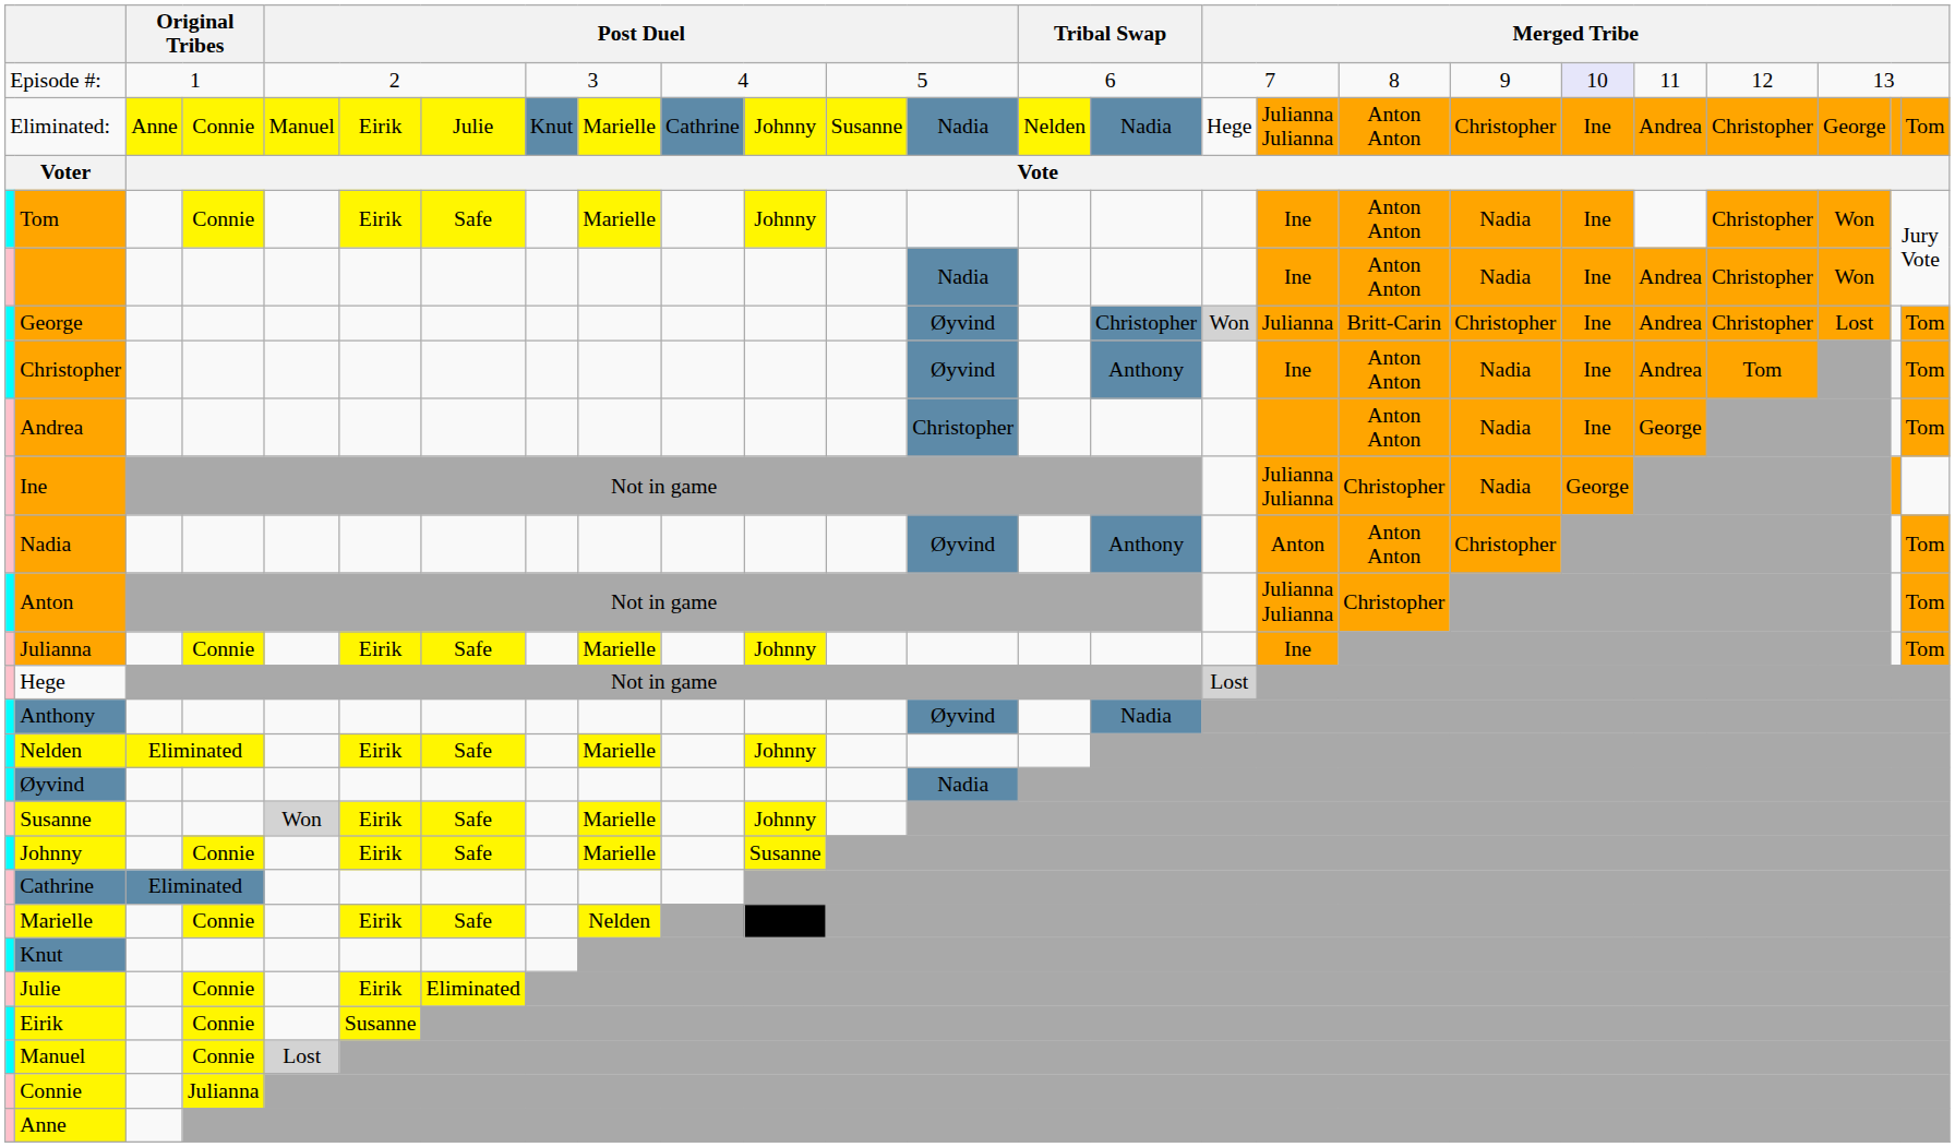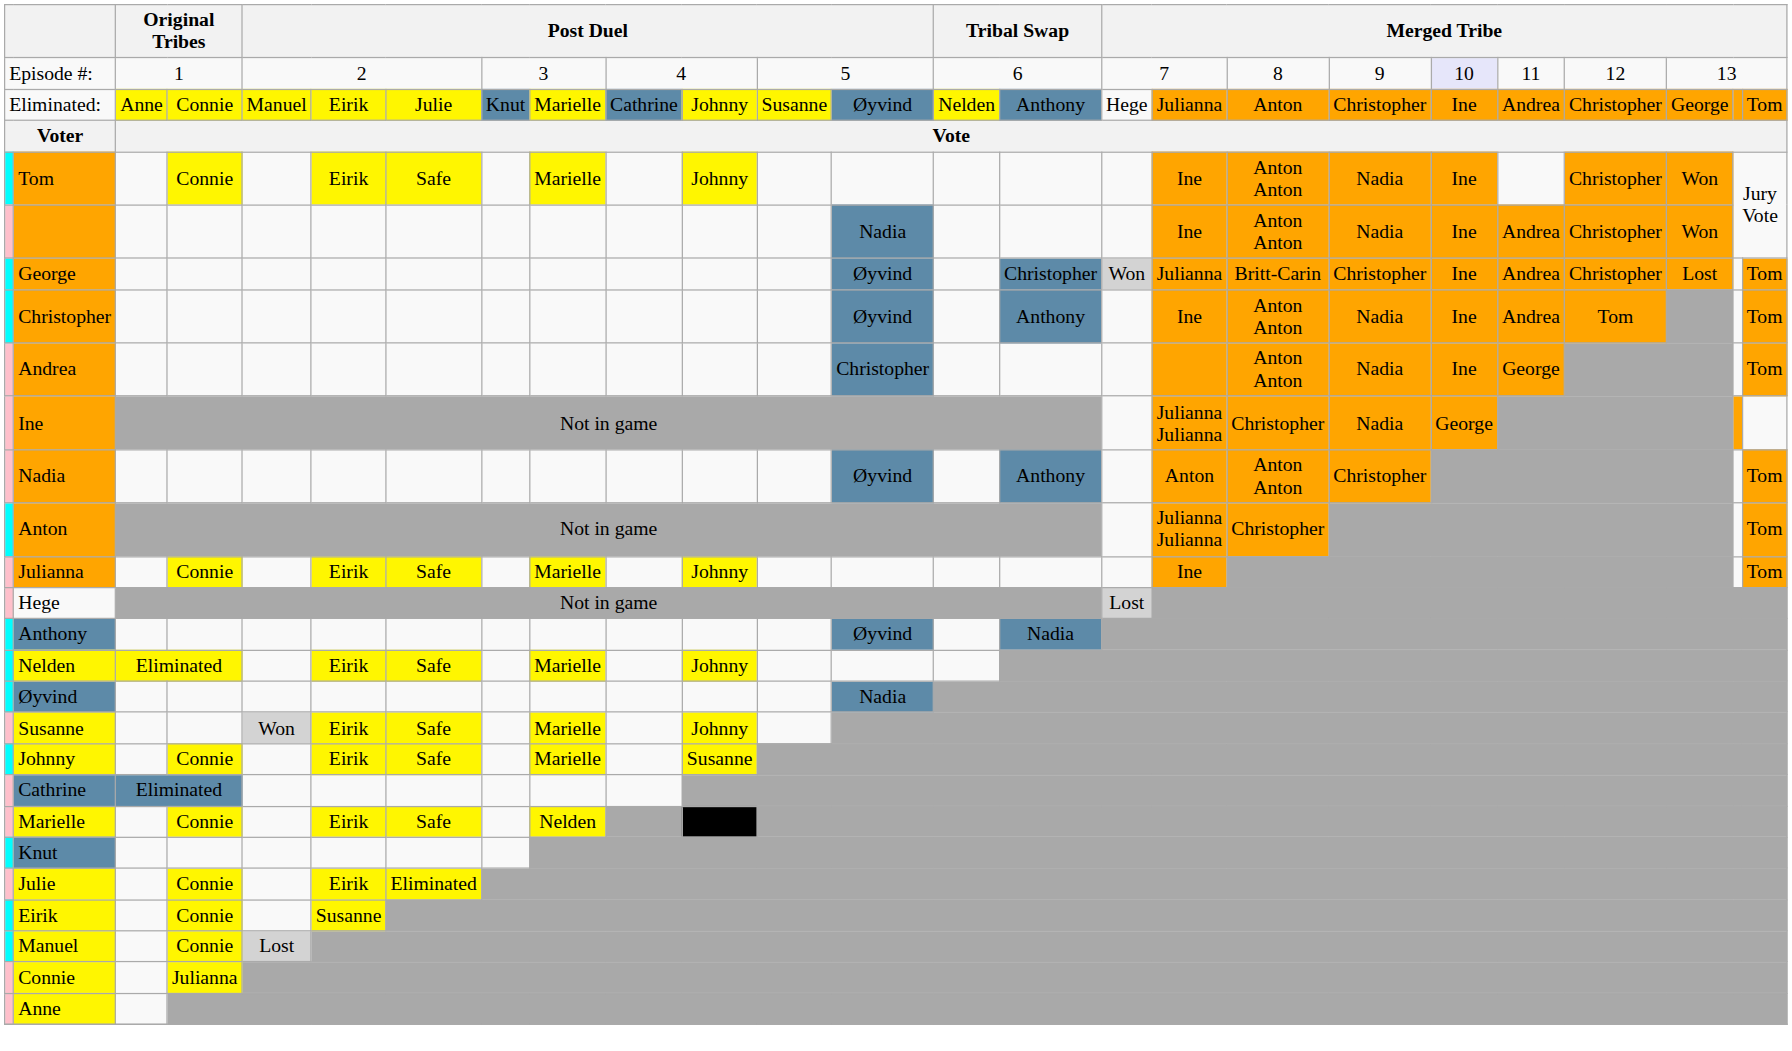 <table class="wikitable" style="text-align:center">
 <tr>
 <th colspan=2></th>
 <th colspan=2>Original Tribes</th>
 <th colspan=9>Post Duel</th>
 <th colspan=2>Tribal Swap</th>
 <th colspan=10>Merged Tribe</th>
 </tr>
 <tr>
 <td colspan=2 align="left">Episode #:</td>
 <td colspan=2>1</td>
 <td colspan=3>2</td>
 <td colspan=2>3</td>
 <td colspan=2>4</td>
 <td colspan=2>5</td>
 <td colspan=2>6</td>
 <td colspan=2>7</td>
 <td>8</td>
 <td>9</td>
 <td style="background: lavender;">10</td>
 <td>11</td>
 <td colspan=1>12</td>
 <td colspan=3>13</td>
 </tr>
 <tr>
 <td colspan=2 align="left">Eliminated:</td>
 <td bgcolor="#FFF600">Anne<br></td>
 <td bgcolor="#FFF600">Connie<br></td>
 <td bgcolor="#FFF600">Manuel<br></td>
 <td bgcolor="#FFF600">Eirik<br></td>
 <td bgcolor="#FFF600">Julie<br></td>
 <td bgcolor="#5D8AA8">Knut<br></td>
 <td bgcolor="#FFF600">Marielle<br></td>
 <td bgcolor="#5D8AA8">Cathrine<br></td>
 <td bgcolor="#FFF600">Johnny<br></td>
 <td bgcolor="#FFF600">Susanne<br></td>
-<td bgcolor="#5D8AA8">Nadia</td>
+<td bgcolor="#5D8AA8">Øyvind<br></td>
 <td bgcolor="#FFF600">Nelden<br></td>
-<td bgcolor="#5D8AA8">Nadia</td>
+<td bgcolor="#5D8AA8">Anthony<br></td>
 <td>Hege<br></td>
-<td bgcolor="orange">Julianna<br>Julianna</td>
-<td bgcolor="orange">Anton<br>Anton</td>
+<td bgcolor="orange">Julianna<br></td>
+<td bgcolor="orange">Anton<br></td>
 <td bgcolor="orange">Christopher</td>
 <td bgcolor="orange">Ine<br></td>
 <td bgcolor="orange">Andrea<br></td>
 <td bgcolor="orange">Christopher<br></td>
 <td bgcolor="orange">George<br></td>
 <td bgcolor="orange"><br></td>
 <td bgcolor="orange">Tom<br></td>
 </tr>
 <tr>
 <th colspan=2>Voter</th>
 <th colspan=23>Vote</th>
 </tr>
 <tr>
 <td style="background:cyan"></td>
 <td align="left" bgcolor="orange">Tom</td>
 <td></td>
 <td bgcolor="#FFF600">Connie</td>
 <td></td>
 <td bgcolor="#FFF600">Eirik</td>
 <td bgcolor="#FFF600">Safe</td>
 <td></td>
 <td bgcolor="#FFF600">Marielle</td>
 <td></td>
 <td bgcolor="#FFF600">Johnny</td>
 <td></td>
 <td></td>
 <td></td>
 <td></td>
 <td></td>
 <td bgcolor="orange">Ine</td>
 <td bgcolor="orange">Anton<br>Anton</td>
 <td bgcolor="orange">Nadia</td>
 <td bgcolor="orange">Ine</td>
 <td></td>
 <td bgcolor="orange">Christopher</td>
 <td bgcolor="orange">Won</td>
 <td colspan=2 rowspan=2>Jury Vote</td>
 </tr>
 <tr>
 <td style="background:pink"></td>
 <td align="left" bgcolor="orange"></td>
 <td></td>
 <td></td>
 <td></td>
 <td></td>
 <td></td>
 <td></td>
 <td></td>
 <td></td>
 <td></td>
 <td></td>
 <td bgcolor="#5D8AA8">Nadia</td>
 <td></td>
 <td></td>
 <td></td>
 <td bgcolor="orange">Ine</td>
 <td bgcolor="orange">Anton<br>Anton</td>
 <td bgcolor="orange">Nadia</td>
 <td bgcolor="orange">Ine</td>
 <td bgcolor="orange">Andrea</td>
 <td bgcolor="orange">Christopher</td>
 <td bgcolor="orange">Won</td>
 </tr>
 <tr>
 <td style="background:cyan"></td>
 <td align="left" bgcolor="orange">George</td>
 <td></td>
 <td></td>
 <td></td>
 <td></td>
 <td></td>
 <td></td>
 <td></td>
 <td></td>
 <td></td>
 <td></td>
 <td bgcolor="#5D8AA8">Øyvind</td>
 <td></td>
 <td bgcolor="#5D8AA8">Christopher</td>
 <td bgcolor="lightgray">Won</td>
 <td bgcolor="orange">Julianna</td>
 <td bgcolor="orange">Britt-Carin</td>
 <td bgcolor="orange">Christopher</td>
 <td bgcolor="orange">Ine</td>
 <td bgcolor="orange">Andrea</td>
 <td bgcolor="orange">Christopher</td>
 <td bgcolor="orange">Lost</td>
 <td></td>
 <td bgcolor="orange">Tom</td>
 </tr>
 <tr>
 <td style="background:cyan"></td>
 <td align="left" bgcolor="orange">Christopher</td>
 <td></td>
 <td></td>
 <td></td>
 <td></td>
 <td></td>
 <td></td>
 <td></td>
 <td></td>
 <td></td>
 <td></td>
 <td bgcolor="#5D8AA8">Øyvind</td>
 <td></td>
 <td bgcolor="#5D8AA8">Anthony</td>
 <td></td>
 <td bgcolor="orange">Ine</td>
 <td bgcolor="orange">Anton<br>Anton</td>
 <td bgcolor="orange">Nadia</td>
 <td bgcolor="orange">Ine</td>
 <td bgcolor="orange">Andrea</td>
 <td bgcolor="orange">Tom</td>
 <td bgcolor="darkgray" colspan=1></td>
 <td></td>
 <td bgcolor="orange">Tom</td>
 </tr>
 <tr>
 <td style="background:pink"></td>
 <td align="left" bgcolor="orange">Andrea</td>
 <td></td>
 <td></td>
 <td></td>
 <td></td>
 <td></td>
 <td></td>
 <td></td>
 <td></td>
 <td></td>
 <td></td>
 <td bgcolor="#5D8AA8">Christopher</td>
 <td></td>
 <td></td>
 <td></td>
 <td bgcolor="orange"></td>
 <td bgcolor="orange">Anton<br>Anton</td>
 <td bgcolor="orange">Nadia</td>
 <td bgcolor="orange">Ine</td>
 <td bgcolor="orange">George</td>
 <td bgcolor="darkgray" colspan=2></td>
 <td></td>
 <td bgcolor="orange">Tom</td>
 </tr>
 <tr>
 <td style="background:pink"></td>
 <td align="left" bgcolor="orange">Ine</td>
 <td bgcolor="darkgray" colspan=13>Not in game</td>
 <td></td>
 <td bgcolor="orange">Julianna<br>Julianna</td>
 <td bgcolor="orange">Christopher</td>
 <td bgcolor="orange">Nadia</td>
 <td bgcolor="orange">George</td>
 <td bgcolor="darkgray" colspan=3></td>
 <td bgcolor="orange"></td>
 <td></td>
 </tr>
 <tr>
 <td style="background:pink"></td>
 <td align="left" bgcolor="orange">Nadia</td>
 <td></td>
 <td></td>
 <td></td>
 <td></td>
 <td></td>
 <td></td>
 <td></td>
 <td></td>
 <td></td>
 <td></td>
 <td bgcolor="#5D8AA8">Øyvind</td>
 <td></td>
 <td bgcolor="#5D8AA8">Anthony</td>
 <td></td>
 <td bgcolor="orange">Anton</td>
 <td bgcolor="orange">Anton<br>Anton</td>
 <td bgcolor="orange">Christopher</td>
 <td bgcolor="darkgray" colspan=4></td>
 <td></td>
 <td bgcolor="orange">Tom</td>
 </tr>
 <tr>
 <td style="background:cyan"></td>
 <td align="left" bgcolor="orange">Anton</td>
 <td bgcolor="darkgray" colspan=13>Not in game</td>
 <td></td>
 <td bgcolor="orange">Julianna<br>Julianna</td>
 <td bgcolor="orange">Christopher</td>
 <td bgcolor="darkgray" colspan=5></td>
 <td></td>
 <td bgcolor="orange">Tom</td>
 </tr>
 <tr>
 <td style="background:pink"></td>
 <td align="left" bgcolor="orange">Julianna</td>
 <td></td>
 <td bgcolor="#FFF600">Connie</td>
 <td></td>
 <td bgcolor="#FFF600">Eirik</td>
 <td bgcolor="#FFF600">Safe</td>
 <td></td>
 <td bgcolor="#FFF600">Marielle</td>
 <td></td>
 <td bgcolor="#FFF600">Johnny</td>
 <td></td>
 <td></td>
 <td></td>
 <td></td>
 <td></td>
 <td bgcolor="orange">Ine</td>
 <td bgcolor="darkgray" colspan=6></td>
 <td></td>
 <td bgcolor="orange">Tom</td>
 </tr>
 <tr>
 <td style="background:pink"></td>
 <td align="left">Hege</td>
 <td bgcolor="darkgray" colspan=13>Not in game</td>
 <td bgcolor="lightgray">Lost</td>
 <td bgcolor="darkgray" colspan=9></td>
 </tr>
 <tr>
 <td style="background:cyan"></td>
 <td align="left" bgcolor="#5D8AA8">Anthony</td>
 <td></td>
 <td></td>
 <td></td>
 <td></td>
 <td></td>
 <td></td>
 <td></td>
 <td></td>
 <td></td>
 <td></td>
 <td bgcolor="#5D8AA8">Øyvind</td>
 <td></td>
 <td bgcolor="#5D8AA8">Nadia</td>
 <td bgcolor="darkgray" colspan=10></td>
 </tr>
 <tr>
 <td style="background:cyan"></td>
 <td align="left" bgcolor="#FFF600">Nelden</td>
 <td colspan=2 bgcolor="#FFF600">Eliminated</td>
 <td></td>
 <td bgcolor="#FFF600">Eirik</td>
 <td bgcolor="#FFF600">Safe</td>
 <td></td>
 <td bgcolor="#FFF600">Marielle</td>
 <td></td>
 <td bgcolor="#FFF600">Johnny</td>
 <td></td>
 <td></td>
 <td></td>
 <td bgcolor="darkgray" colspan=11></td>
 </tr>
 <tr>
 <td style="background:cyan"></td>
 <td align="left" bgcolor="#5D8AA8">Øyvind</td>
 <td></td>
 <td></td>
 <td></td>
 <td></td>
 <td></td>
 <td></td>
 <td></td>
 <td></td>
 <td></td>
 <td></td>
 <td bgcolor="#5D8AA8">Nadia</td>
 <td bgcolor="darkgray" colspan=12></td>
 </tr>
 <tr>
 <td style="background:pink"></td>
 <td align="left" bgcolor="#FFF600">Susanne</td>
 <td></td>
 <td></td>
 <td bgcolor="lightgray">Won</td>
 <td bgcolor="#FFF600">Eirik</td>
 <td bgcolor="#FFF600">Safe</td>
 <td></td>
 <td bgcolor="#FFF600">Marielle</td>
 <td></td>
 <td bgcolor="#FFF600">Johnny</td>
 <td></td>
 <td bgcolor="darkgray" colspan=13></td>
 </tr>
 <tr>
 <td style="background:cyan"></td>
 <td align="left" bgcolor="#FFF600">Johnny</td>
 <td></td>
 <td bgcolor="#FFF600">Connie</td>
 <td></td>
 <td bgcolor="#FFF600">Eirik</td>
 <td bgcolor="#FFF600">Safe</td>
 <td></td>
 <td bgcolor="#FFF600">Marielle</td>
 <td></td>
 <td bgcolor="#FFF600">Susanne</td>
 <td bgcolor="darkgray" colspan=14></td>
 </tr>
 <tr>
 <td style="background:pink"></td>
 <td align="left" bgcolor="#5D8AA8">Cathrine</td>
 <td colspan="2" bgcolor="#5D8AA8">Eliminated</td>
 <td></td>
 <td></td>
 <td></td>
 <td></td>
 <td></td>
 <td></td>
 <td bgcolor="darkgray" colspan=15></td>
 </tr>
 <tr>
 <td style="background:pink"></td>
 <td align="left" bgcolor="#FFF600">Marielle</td>
 <td></td>
 <td bgcolor="#FFF600">Connie</td>
 <td></td>
 <td bgcolor="#FFF600">Eirik</td>
 <td bgcolor="#FFF600">Safe</td>
 <td></td>
 <td bgcolor="#FFF600">Nelden</td>
 <td bgcolor="darkgray" colspan=1></td>
 <td bgcolor="#000000"></td>
 <td bgcolor="darkgray" colspan=14></td>
 </tr>
 <tr>
 <td style="background:cyan"></td>
 <td align="left" bgcolor="#5D8AA8">Knut</td>
 <td></td>
 <td></td>
 <td></td>
 <td></td>
 <td></td>
 <td></td>
 <td bgcolor="darkgray" colspan=17></td>
 </tr>
 <tr>
 <td style="background:pink"></td>
 <td align="left" bgcolor="#FFF600">Julie</td>
 <td></td>
 <td bgcolor="#FFF600">Connie</td>
 <td></td>
 <td bgcolor="#FFF600">Eirik</td>
 <td bgcolor="#FFF600">Eliminated</td>
 <td bgcolor="darkgray" colspan=18></td>
 </tr>
 <tr>
 <td style="background:cyan"></td>
 <td align="left" bgcolor="#FFF600">Eirik</td>
 <td></td>
 <td bgcolor="#FFF600">Connie</td>
 <td></td>
 <td bgcolor="#FFF600">Susanne</td>
 <td bgcolor="darkgray" colspan=19></td>
 </tr>
 <tr>
 <td style="background:cyan"></td>
 <td align="left" bgcolor="#FFF600">Manuel</td>
 <td></td>
 <td bgcolor="#FFF600">Connie</td>
 <td bgcolor="lightgray">Lost</td>
 <td bgcolor="darkgray" colspan=20></td>
 </tr>
 <tr>
 <td style="background:pink"></td>
 <td align="left" bgcolor="#FFF600">Connie</td>
 <td></td>
 <td bgcolor="#FFF600">Julianna</td>
 <td bgcolor="darkgray" colspan=21></td>
 </tr>
 <tr>
 <td style="background:pink"></td>
 <td align="left" bgcolor="#FFF600">Anne</td>
 <td></td>
 <td bgcolor="darkgray" colspan=22></td>
 </tr>
 <tr>
 </tr>
 </table>
